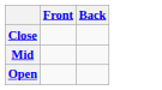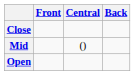 <table class="wikitable" style="text-align:center">
 <tr>
 <th></th>
 <th><a href='#'>Front</a></th>
+<th><a href='#'>Central</a></th>
 <th><a href='#'>Back</a></th>
 </tr>
 <tr style="text-align: center;">
 <th><a href='#'>Close</a></th>
 <td></td>
 <td></td>
+<td></td>
 </tr>
 <tr style="text-align: center;">
 <th><a href='#'>Mid</a></th>
 <td></td>
+<td>()</td>
 <td></td>
 </tr>
 <tr style="text-align: center;">
 <th><a href='#'>Open</a></th>
 <td></td>
 <td></td>
+<td></td>
 </tr>
 </table>
